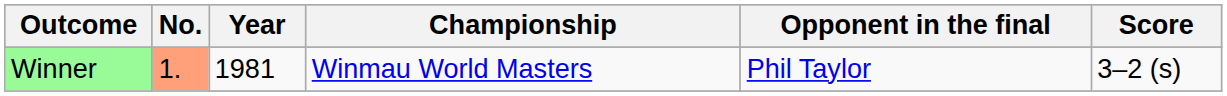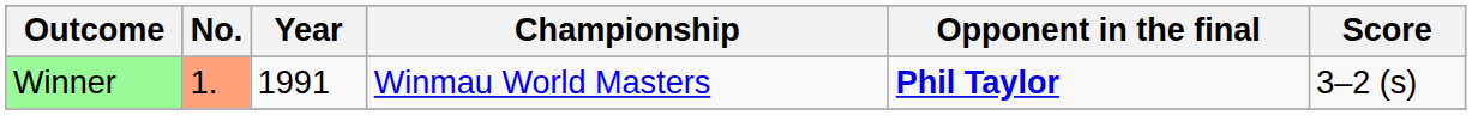 <table class="wikitable">
 <tr>
 <th width="80">Outcome</th>
 <th width="20">No.</th>
 <th width="50">Year</th>
 <th style="width:250px;">Championship</th>
 <th style="width:200px;">Opponent in the final</th>
 <th width="70">Score</th>
 </tr>
 <tr>
 <td style="background:#98FB98">Winner</td>
 <td style="background: lightsalmon;">1.</td>
-<td>1981</td>
+<td>1991</td>
 <td><a href='#'>Winmau World Masters</a></td>
-<td> <a href='#'>Phil Taylor</a></td>
+<td><strong> <a href='#'>Phil Taylor</a></strong></td>
 <td>3–2 (s)</td>
 </tr>
 </table>
